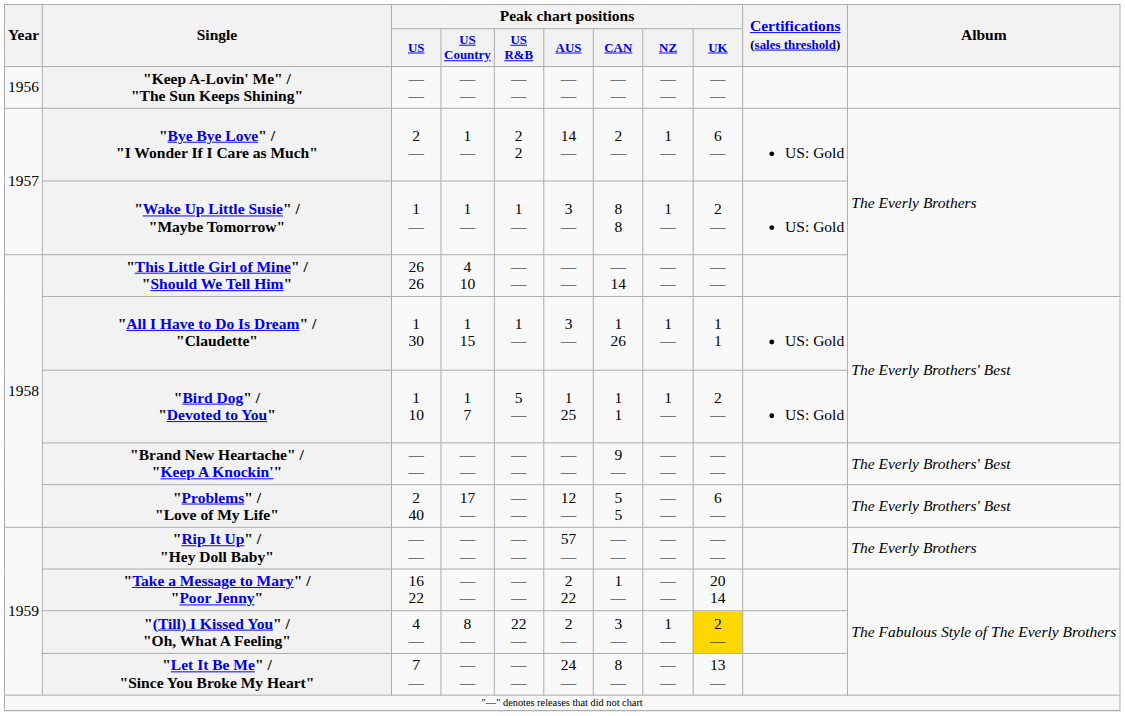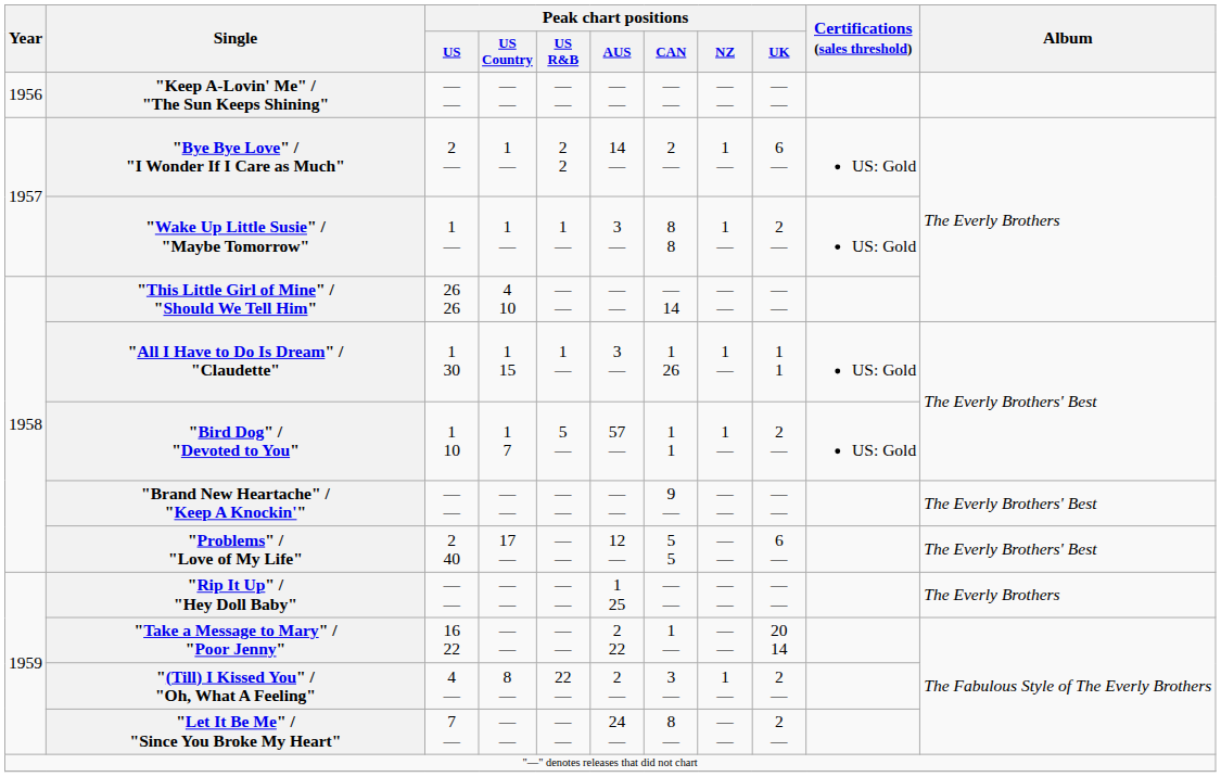 <table class="wikitable plainrowheaders" style="text-align:center;">
 <tr>
 <th rowspan="2">Year</th>
 <th rowspan="2" style="width:22em;">Single</th>
 <th colspan="7">Peak chart positions</th>
 <th rowspan="2"><a href='#'>Certifications</a><br><small>(<a href='#'>sales threshold</a>)</small></th>
 <th rowspan="2">Album</th>
 </tr>
 <tr style="font-size:smaller;">
 <th width="45"><a href='#'>US</a></th>
 <th width="45"><a href='#'>US Country</a></th>
 <th width="45"><a href='#'>US R&B</a></th>
 <th width="45"><a href='#'>AUS</a></th>
 <th width="45"><a href='#'>CAN</a></th>
 <th width="45"><a href='#'>NZ</a></th>
 <th width="45"><a href='#'>UK</a></th>
 </tr>
 <tr>
 <td>1956</td>
 <th scope="row">"Keep A-Lovin' Me" /<br>"The Sun Keeps Shining"</th>
 <td>—<br>—</td>
 <td>—<br>—</td>
 <td>—<br>—</td>
 <td>—<br>—</td>
 <td>—<br>—</td>
 <td>—<br>—</td>
 <td>—<br>—</td>
 <td></td>
 <td></td>
 </tr>
 <tr>
 <td rowspan="2">1957</td>
 <th scope="row">"<a href='#'>Bye Bye Love</a>" / <br> "I Wonder If I Care as Much"</th>
 <td>2<br>—</td>
 <td>1<br>—</td>
 <td>2<br>2</td>
 <td>14<br>—</td>
 <td>2<br>—</td>
 <td>1<br>—</td>
 <td>6<br>—</td>
 <td><br><ul><li>US: Gold</li></ul></td>
 <td align="left" rowspan="3"><em>The Everly Brothers</em></td>
 </tr>
 <tr>
 <th scope="row">"<a href='#'>Wake Up Little Susie</a>" /<br>"Maybe Tomorrow"</th>
 <td>1<br>—</td>
 <td>1<br>—</td>
 <td>1<br>—</td>
 <td>3<br>—</td>
 <td>8<br>8</td>
 <td>1<br>—</td>
 <td>2<br>—</td>
 <td><br><ul><li>US: Gold</li></ul></td>
 </tr>
 <tr>
 <td rowspan="5">1958</td>
 <th scope="row">"<a href='#'>This Little Girl of Mine</a>" /<br>"<a href='#'>Should We Tell Him</a>"</th>
 <td>26<br>26</td>
 <td>4<br>10</td>
 <td>—<br>—</td>
 <td>—<br>—</td>
 <td>—<br>14</td>
 <td>—<br>—</td>
 <td>—<br>—</td>
 <td></td>
 </tr>
 <tr>
 <th scope="row">"<a href='#'>All I Have to Do Is Dream</a>" /<br>"Claudette"</th>
 <td>1<br>30</td>
 <td>1<br>15</td>
 <td>1<br>—</td>
 <td>3<br>—</td>
 <td>1<br>26</td>
 <td>1<br>—</td>
 <td>1<br>1</td>
 <td><br><ul><li>US: Gold</li></ul></td>
 <td align="left" rowspan="2"><em>The Everly Brothers' Best</em></td>
 </tr>
 <tr>
 <th scope="row">"<a href='#'>Bird Dog</a>" /<br>"<a href='#'>Devoted to You</a>"</th>
 <td>1<br>10</td>
 <td>1<br>7</td>
 <td>5<br>—</td>
-<td>1<br>25</td>
+<td>57<br>—</td>
 <td>1<br>1</td>
 <td>1<br>—</td>
 <td>2<br>—</td>
 <td><br><ul><li>US: Gold</li></ul></td>
 </tr>
 <tr>
 <th scope="row">"Brand New Heartache" /<br>"<a href='#'>Keep A Knockin'</a>"</th>
 <td>—<br>—</td>
 <td>—<br>—</td>
 <td>—<br>—</td>
 <td>—<br>—</td>
 <td>9<br>—</td>
 <td>—<br>—</td>
 <td>—<br>—</td>
 <td></td>
 <td align="left" rowspan="1"><em>The Everly Brothers' Best</em></td>
 </tr>
 <tr>
 <th scope="row">"<a href='#'>Problems</a>" /<br>"Love of My Life"</th>
 <td>2<br>40</td>
 <td>17<br>—</td>
 <td>—<br>—</td>
 <td>12<br>—</td>
 <td>5<br>5</td>
 <td>—<br>—</td>
 <td>6<br>—</td>
 <td></td>
 <td align="left" rowspan="1"><em>The Everly Brothers' Best</em></td>
 </tr>
 <tr>
 <td rowspan="4">1959</td>
 <th scope="row">"<a href='#'>Rip It Up</a>" /<br>"Hey Doll Baby"</th>
 <td>—<br>—</td>
 <td>—<br>—</td>
 <td>—<br>—</td>
-<td>57<br>—</td>
+<td>1<br>25</td>
 <td>—<br>—</td>
 <td>—<br>—</td>
 <td>—<br>—</td>
 <td></td>
 <td align="left"><em>The Everly Brothers</em></td>
 </tr>
 <tr>
 <th scope="row">"<a href='#'>Take a Message to Mary</a>" /<br>"<a href='#'>Poor Jenny</a>"</th>
 <td>16<br>22</td>
 <td>—<br>—</td>
 <td>—<br>—</td>
 <td>2<br>22</td>
 <td>1<br>—</td>
 <td>—<br>—</td>
 <td>20<br>14</td>
 <td></td>
 <td align="left" rowspan="3"><em>The Fabulous Style of The Everly Brothers</em></td>
 </tr>
 <tr>
 <th scope="row">"<a href='#'>(Till) I Kissed You</a>" /<br>"Oh, What A Feeling"</th>
 <td>4<br>—</td>
 <td>8<br>—</td>
 <td>22<br>—</td>
 <td>2<br>—</td>
 <td>3<br>—</td>
 <td>1<br>—</td>
-<td style="background: gold;">2<br>—</td>
+<td>2<br>—</td>
 <td></td>
 </tr>
 <tr>
 <th scope="row">"<a href='#'>Let It Be Me</a>" /<br>"Since You Broke My Heart"</th>
 <td>7<br>—</td>
 <td>—<br>—</td>
 <td>—<br>—</td>
 <td>24<br>—</td>
 <td>8<br>—</td>
 <td>—<br>—</td>
-<td>13<br>—</td>
+<td>2<br>—</td>
 <td></td>
 </tr>
 <tr>
 <td colspan="11" style="font-size: 8pt">"—" denotes releases that did not chart</td>
 </tr>
 <tr>
 </tr>
 </table>
